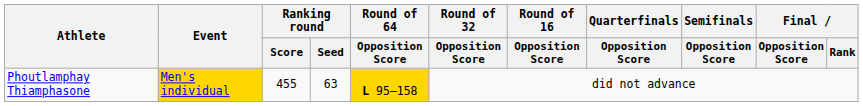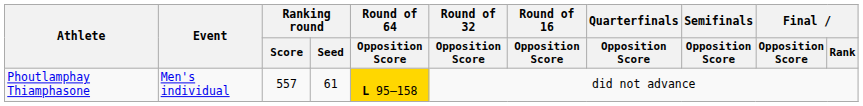 <table class="wikitable" style="font-size:90%">
 <tr>
 <th rowspan="2">Athlete</th>
 <th rowspan="2">Event</th>
 <th colspan="2">Ranking round</th>
 <th>Round of 64</th>
 <th>Round of 32</th>
 <th>Round of 16</th>
 <th>Quarterfinals</th>
 <th>Semifinals</th>
 <th colspan="2">Final / </th>
 </tr>
 <tr style="font-size:95%">
 <th>Score</th>
 <th>Seed</th>
 <th>Opposition<br>Score</th>
 <th>Opposition<br>Score</th>
 <th>Opposition<br>Score</th>
 <th>Opposition<br>Score</th>
 <th>Opposition<br>Score</th>
 <th>Opposition<br>Score</th>
 <th>Rank</th>
 </tr>
 <tr align=center>
 <td align=left><a href='#'>Phoutlamphay Thiamphasone</a></td>
-<td align=left style="background: gold;"><a href='#'>Men's individual</a></td>
-<td>455</td>
-<td>63</td>
+<td align=left><a href='#'>Men's individual</a></td>
+<td>557</td>
+<td>61</td>
 <td style="background: gold;"><br><strong>L</strong> 95–158</td>
 <td colspan=6>did not advance</td>
 </tr>
 </table>
